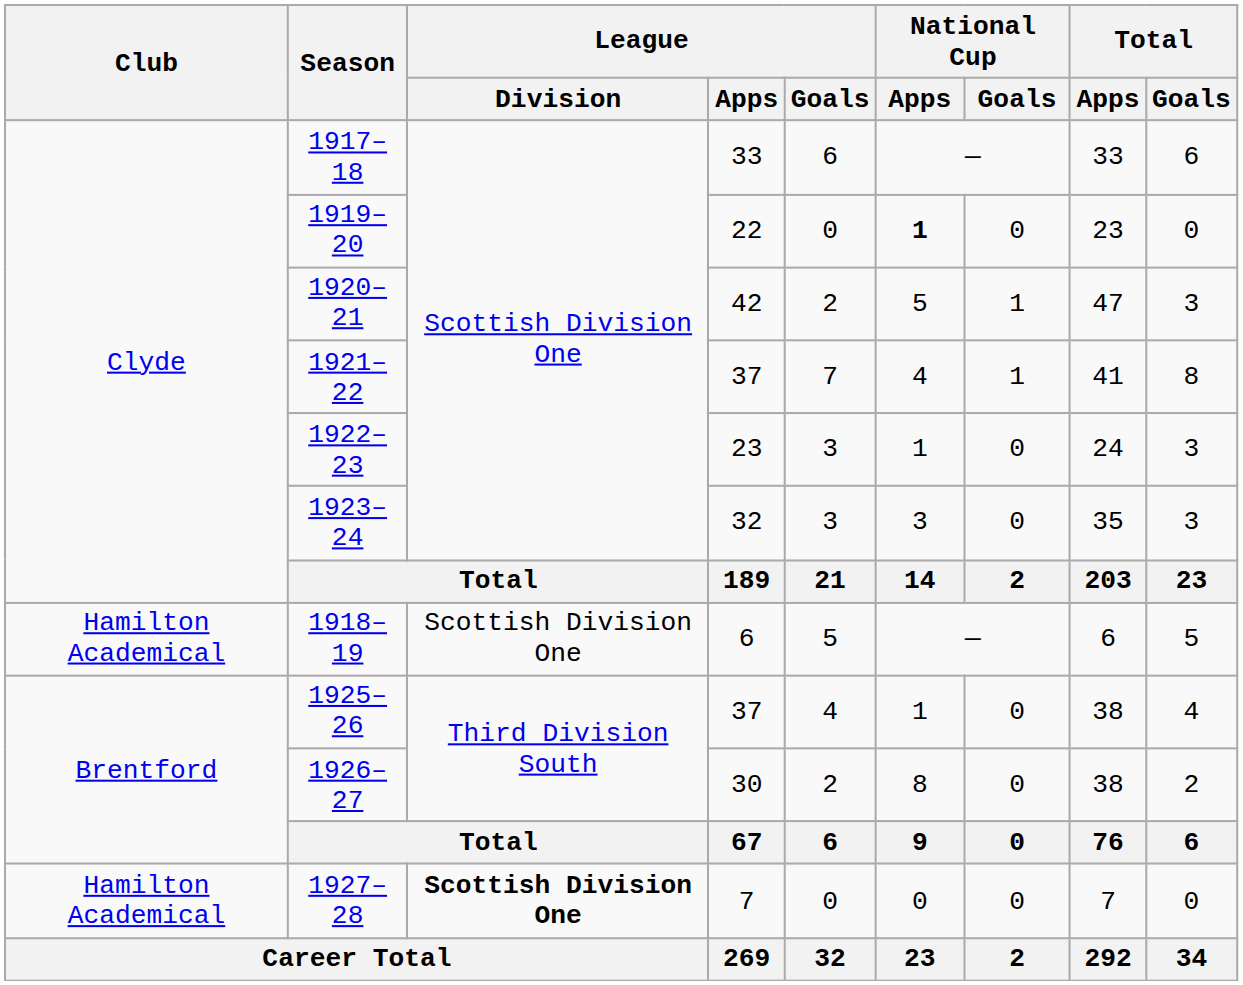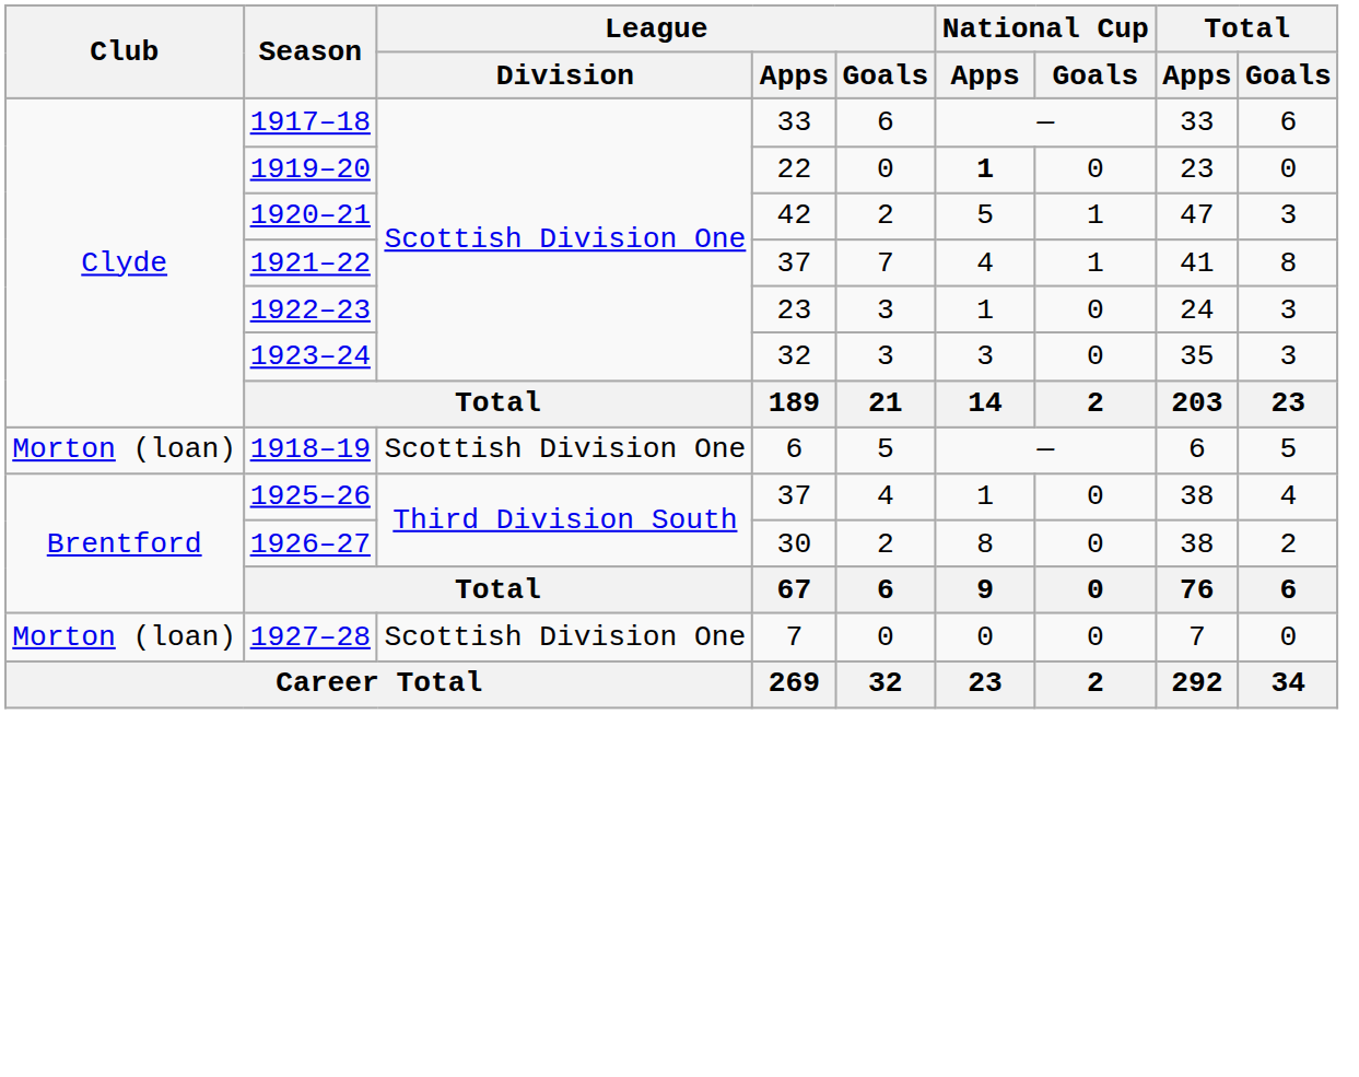 <table class="wikitable" style="text-align: center;">
 <tr>
 <th rowspan="2">Club</th>
 <th rowspan="2">Season</th>
 <th colspan="3">League</th>
 <th colspan="2">National Cup</th>
 <th colspan="2">Total</th>
 </tr>
 <tr>
 <th>Division</th>
 <th>Apps</th>
 <th>Goals</th>
 <th>Apps</th>
 <th>Goals</th>
 <th>Apps</th>
 <th>Goals</th>
 </tr>
 <tr>
 <td rowspan="7"><a href='#'>Clyde</a></td>
 <td><a href='#'>1917–18</a></td>
 <td rowspan="6"><a href='#'>Scottish Division One</a></td>
 <td>33</td>
 <td>6</td>
 <td colspan="2"><em>—</em></td>
 <td>33</td>
 <td>6</td>
 </tr>
 <tr>
 <td><a href='#'>1919–20</a></td>
 <td>22</td>
 <td>0</td>
 <td><strong>1</strong></td>
 <td>0</td>
 <td>23</td>
 <td>0</td>
 </tr>
 <tr>
 <td><a href='#'>1920–21</a></td>
 <td>42</td>
 <td>2</td>
 <td>5</td>
 <td>1</td>
 <td>47</td>
 <td>3</td>
 </tr>
 <tr>
 <td><a href='#'>1921–22</a></td>
 <td>37</td>
 <td>7</td>
 <td>4</td>
 <td>1</td>
 <td>41</td>
 <td>8</td>
 </tr>
 <tr>
 <td><a href='#'>1922–23</a></td>
 <td>23</td>
 <td>3</td>
 <td>1</td>
 <td>0</td>
 <td>24</td>
 <td>3</td>
 </tr>
 <tr>
 <td><a href='#'>1923–24</a></td>
 <td>32</td>
 <td>3</td>
 <td>3</td>
 <td>0</td>
 <td>35</td>
 <td>3</td>
 </tr>
 <tr>
 <th colspan="2">Total</th>
 <th>189</th>
 <th>21</th>
 <th>14</th>
 <th>2</th>
 <th>203</th>
 <th>23</th>
 </tr>
 <tr>
-<td><a href='#'>Hamilton Academical</a></td>
+<td><a href='#'>Morton</a> (loan)</td>
 <td><a href='#'>1918–19</a></td>
 <td>Scottish Division One</td>
 <td>6</td>
 <td>5</td>
 <td colspan="2"><em>—</em></td>
 <td>6</td>
 <td>5</td>
 </tr>
 <tr>
 <td rowspan="3"><a href='#'>Brentford</a></td>
 <td><a href='#'>1925–26</a></td>
 <td rowspan="2"><a href='#'>Third Division South</a></td>
 <td>37</td>
 <td>4</td>
 <td>1</td>
 <td>0</td>
 <td>38</td>
 <td>4</td>
 </tr>
 <tr>
 <td><a href='#'>1926–27</a></td>
 <td>30</td>
 <td>2</td>
 <td>8</td>
 <td>0</td>
 <td>38</td>
 <td>2</td>
 </tr>
 <tr>
 <th colspan="2">Total</th>
 <th>67</th>
 <th>6</th>
 <th>9</th>
 <th>0</th>
 <th>76</th>
 <th>6</th>
 </tr>
 <tr>
-<td><a href='#'>Hamilton Academical</a></td>
+<td><a href='#'>Morton</a> (loan)</td>
 <td><a href='#'>1927–28</a></td>
-<td><strong>Scottish Division One</strong></td>
+<td>Scottish Division One</td>
 <td>7</td>
 <td>0</td>
 <td>0</td>
 <td>0</td>
 <td>7</td>
 <td>0</td>
 </tr>
 <tr>
 <th colspan="3">Career Total</th>
 <th>269</th>
 <th>32</th>
 <th>23</th>
 <th>2</th>
 <th>292</th>
 <th>34</th>
 </tr>
 </table>
